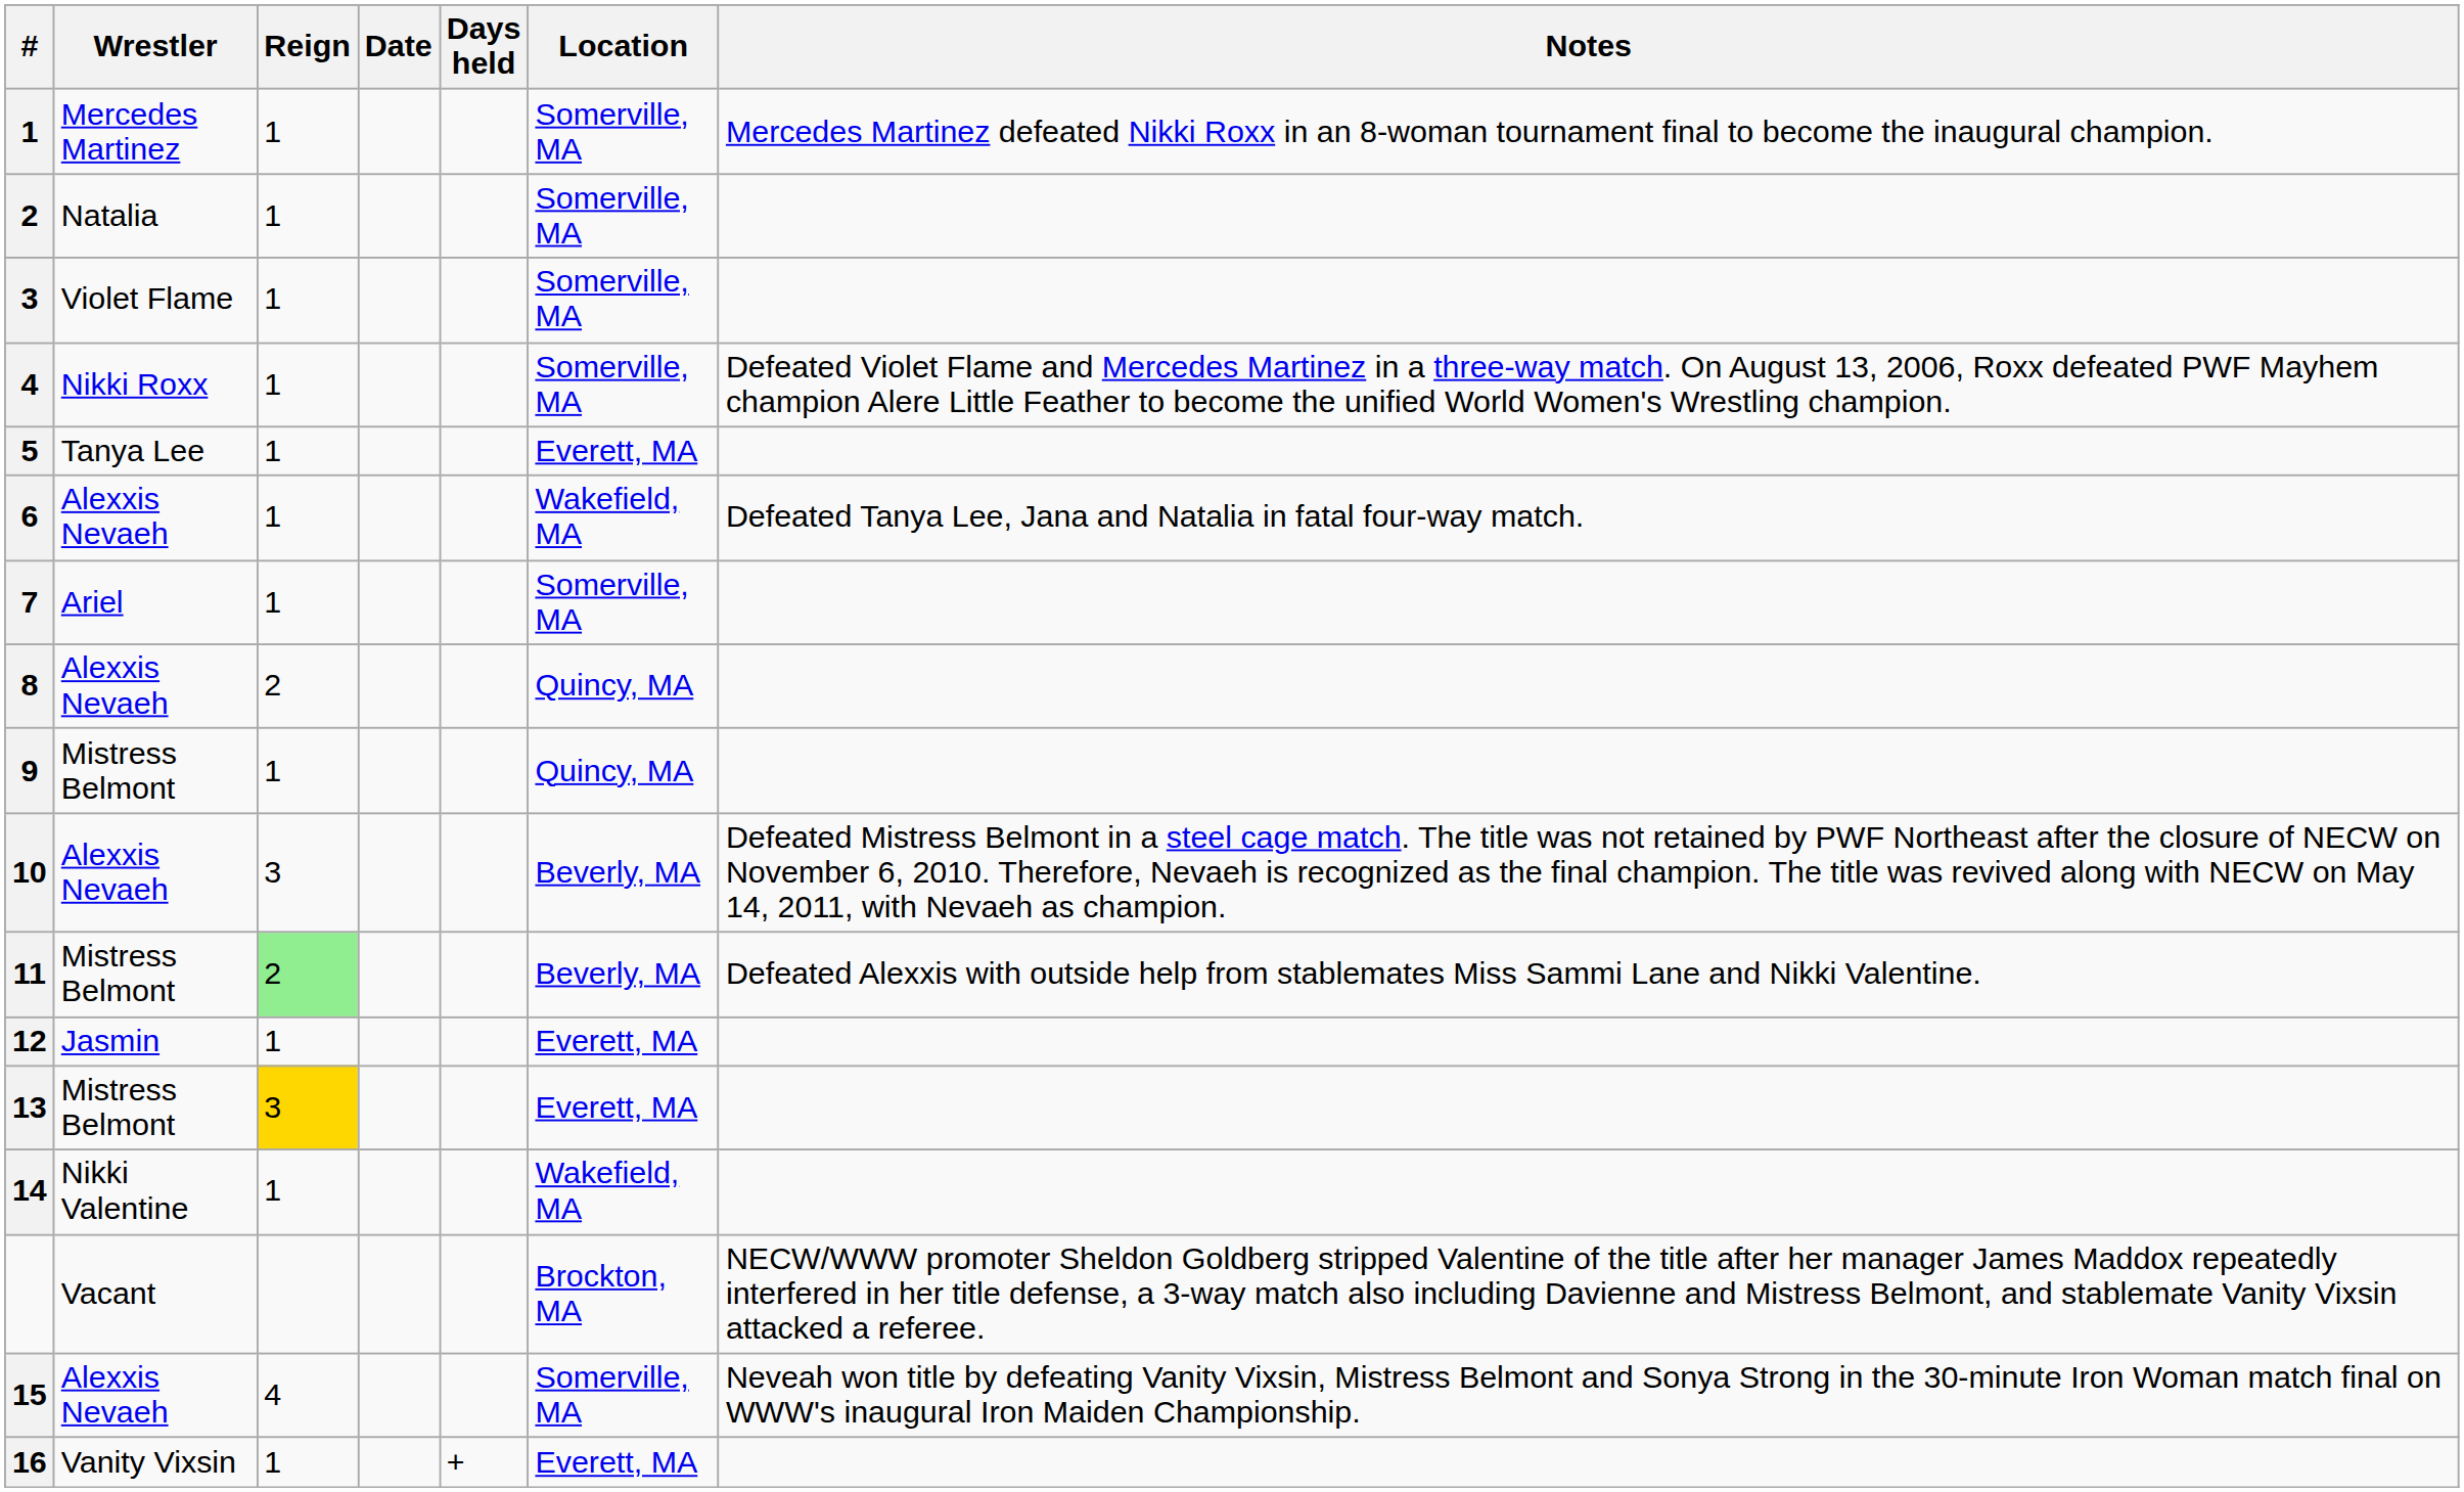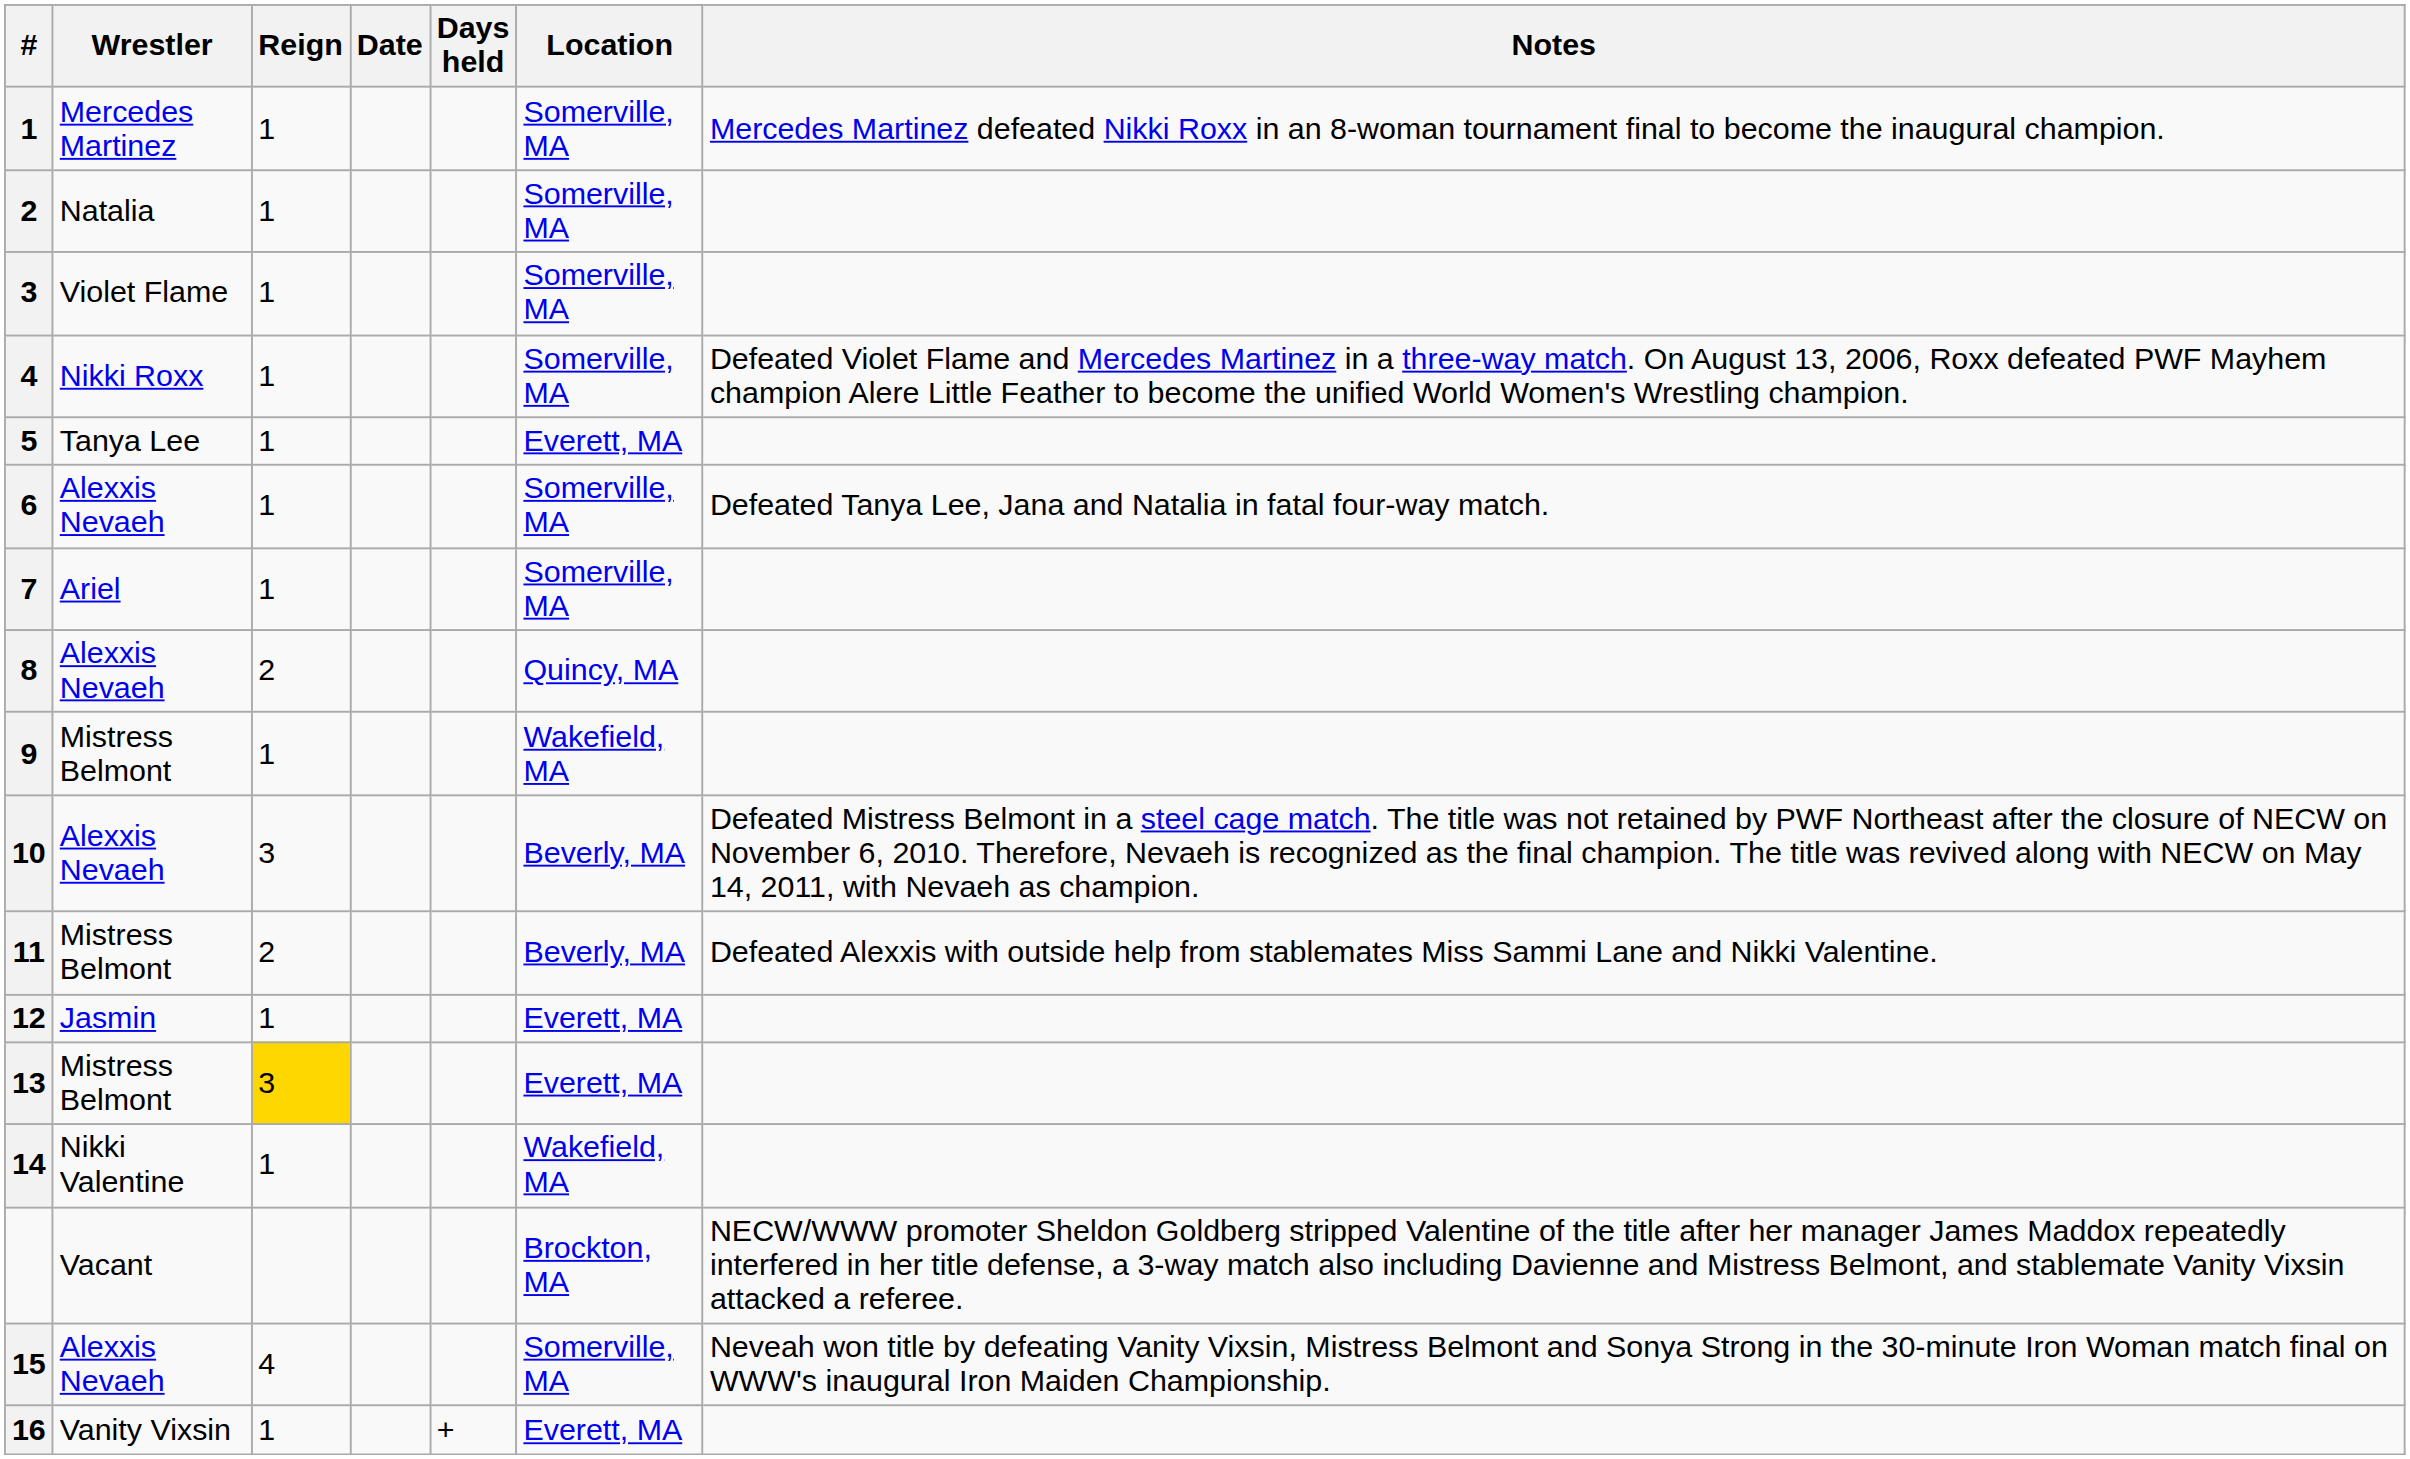 <table class="wikitable sortable" width=100%>
 <tr>
 <th>#</th>
 <th>Wrestler</th>
 <th>Reign</th>
 <th>Date</th>
 <th>Days<br>held</th>
 <th>Location</th>
 <th>Notes</th>
 </tr>
 <tr>
 <th>1</th>
 <td><a href='#'>Mercedes Martinez</a></td>
 <td>1</td>
 <td></td>
 <td></td>
 <td><a href='#'>Somerville, MA</a></td>
 <td><a href='#'>Mercedes Martinez</a> defeated <a href='#'>Nikki Roxx</a> in an 8-woman tournament final to become the inaugural champion.</td>
 </tr>
 <tr>
 <th>2</th>
 <td>Natalia</td>
 <td>1</td>
 <td></td>
 <td></td>
 <td><a href='#'>Somerville, MA</a></td>
 <td></td>
 </tr>
 <tr>
 <th>3</th>
 <td>Violet Flame</td>
 <td>1</td>
 <td></td>
 <td></td>
 <td><a href='#'>Somerville, MA</a></td>
 <td></td>
 </tr>
 <tr>
 <th>4</th>
 <td><a href='#'>Nikki Roxx</a></td>
 <td>1</td>
 <td></td>
 <td></td>
 <td><a href='#'>Somerville, MA</a></td>
 <td>Defeated Violet Flame and <a href='#'>Mercedes Martinez</a> in a <a href='#'>three-way match</a>. On August 13, 2006, Roxx defeated PWF Mayhem champion Alere Little Feather to become the unified World Women's Wrestling champion.</td>
 </tr>
 <tr>
 <th>5</th>
 <td>Tanya Lee</td>
 <td>1</td>
 <td></td>
 <td></td>
 <td><a href='#'>Everett, MA</a></td>
 <td></td>
 </tr>
 <tr>
 <th>6</th>
 <td><a href='#'>Alexxis Nevaeh</a></td>
 <td>1</td>
 <td></td>
 <td></td>
-<td><a href='#'>Wakefield, MA</a></td>
+<td><a href='#'>Somerville, MA</a></td>
 <td>Defeated Tanya Lee, Jana and Natalia in fatal four-way match.</td>
 </tr>
 <tr>
 <th>7</th>
 <td><a href='#'>Ariel</a></td>
 <td>1</td>
 <td></td>
 <td></td>
 <td><a href='#'>Somerville, MA</a></td>
 <td></td>
 </tr>
 <tr>
 <th>8</th>
 <td><a href='#'>Alexxis Nevaeh</a></td>
 <td>2</td>
 <td></td>
 <td></td>
 <td><a href='#'>Quincy, MA</a></td>
 <td></td>
 </tr>
 <tr>
 <th>9</th>
 <td>Mistress Belmont</td>
 <td>1</td>
 <td></td>
 <td></td>
-<td><a href='#'>Quincy, MA</a></td>
+<td><a href='#'>Wakefield, MA</a></td>
 <td></td>
 </tr>
 <tr>
 <th>10</th>
 <td><a href='#'>Alexxis Nevaeh</a></td>
 <td>3</td>
 <td></td>
 <td></td>
 <td><a href='#'>Beverly, MA</a></td>
 <td>Defeated Mistress Belmont in a <a href='#'>steel cage match</a>. The title was not retained by PWF Northeast after the closure of NECW on November 6, 2010. Therefore, Nevaeh is recognized as the final champion. The title was revived along with NECW on May 14, 2011, with Nevaeh as champion.</td>
 </tr>
 <tr>
 <th>11</th>
 <td>Mistress Belmont</td>
-<td style="background: lightgreen;">2</td>
+<td>2</td>
 <td></td>
 <td></td>
 <td><a href='#'>Beverly, MA</a></td>
 <td>Defeated Alexxis with outside help from stablemates Miss Sammi Lane and Nikki Valentine.</td>
 </tr>
 <tr>
 <th>12</th>
 <td><a href='#'>Jasmin</a></td>
 <td>1</td>
 <td></td>
 <td></td>
 <td><a href='#'>Everett, MA</a></td>
 <td></td>
 </tr>
 <tr>
 <th>13</th>
 <td>Mistress Belmont</td>
 <td style="background: gold;">3</td>
 <td></td>
 <td></td>
 <td><a href='#'>Everett, MA</a></td>
 <td></td>
 </tr>
 <tr>
 <th>14</th>
 <td>Nikki Valentine</td>
 <td>1</td>
 <td></td>
 <td></td>
 <td><a href='#'>Wakefield, MA</a></td>
 <td></td>
 </tr>
 <tr>
 <td></td>
 <td>Vacant</td>
 <td></td>
 <td></td>
 <td></td>
 <td><a href='#'>Brockton, MA</a></td>
 <td>NECW/WWW promoter Sheldon Goldberg stripped Valentine of the title after her manager James Maddox repeatedly interfered in her title defense, a 3-way match also including Davienne and Mistress Belmont, and stablemate Vanity Vixsin attacked a referee.</td>
 </tr>
 <tr>
 <th>15</th>
 <td><a href='#'>Alexxis Nevaeh</a></td>
 <td>4</td>
 <td></td>
 <td></td>
 <td><a href='#'>Somerville, MA</a></td>
 <td>Neveah won title by defeating Vanity Vixsin, Mistress Belmont and Sonya Strong in the 30-minute Iron Woman match final on WWW's inaugural Iron Maiden Championship.</td>
 </tr>
 <tr>
 <th>16</th>
 <td>Vanity Vixsin</td>
 <td>1</td>
 <td></td>
 <td>+</td>
 <td><a href='#'>Everett, MA</a></td>
 <td></td>
 </tr>
 <tr>
 </tr>
 </table>
